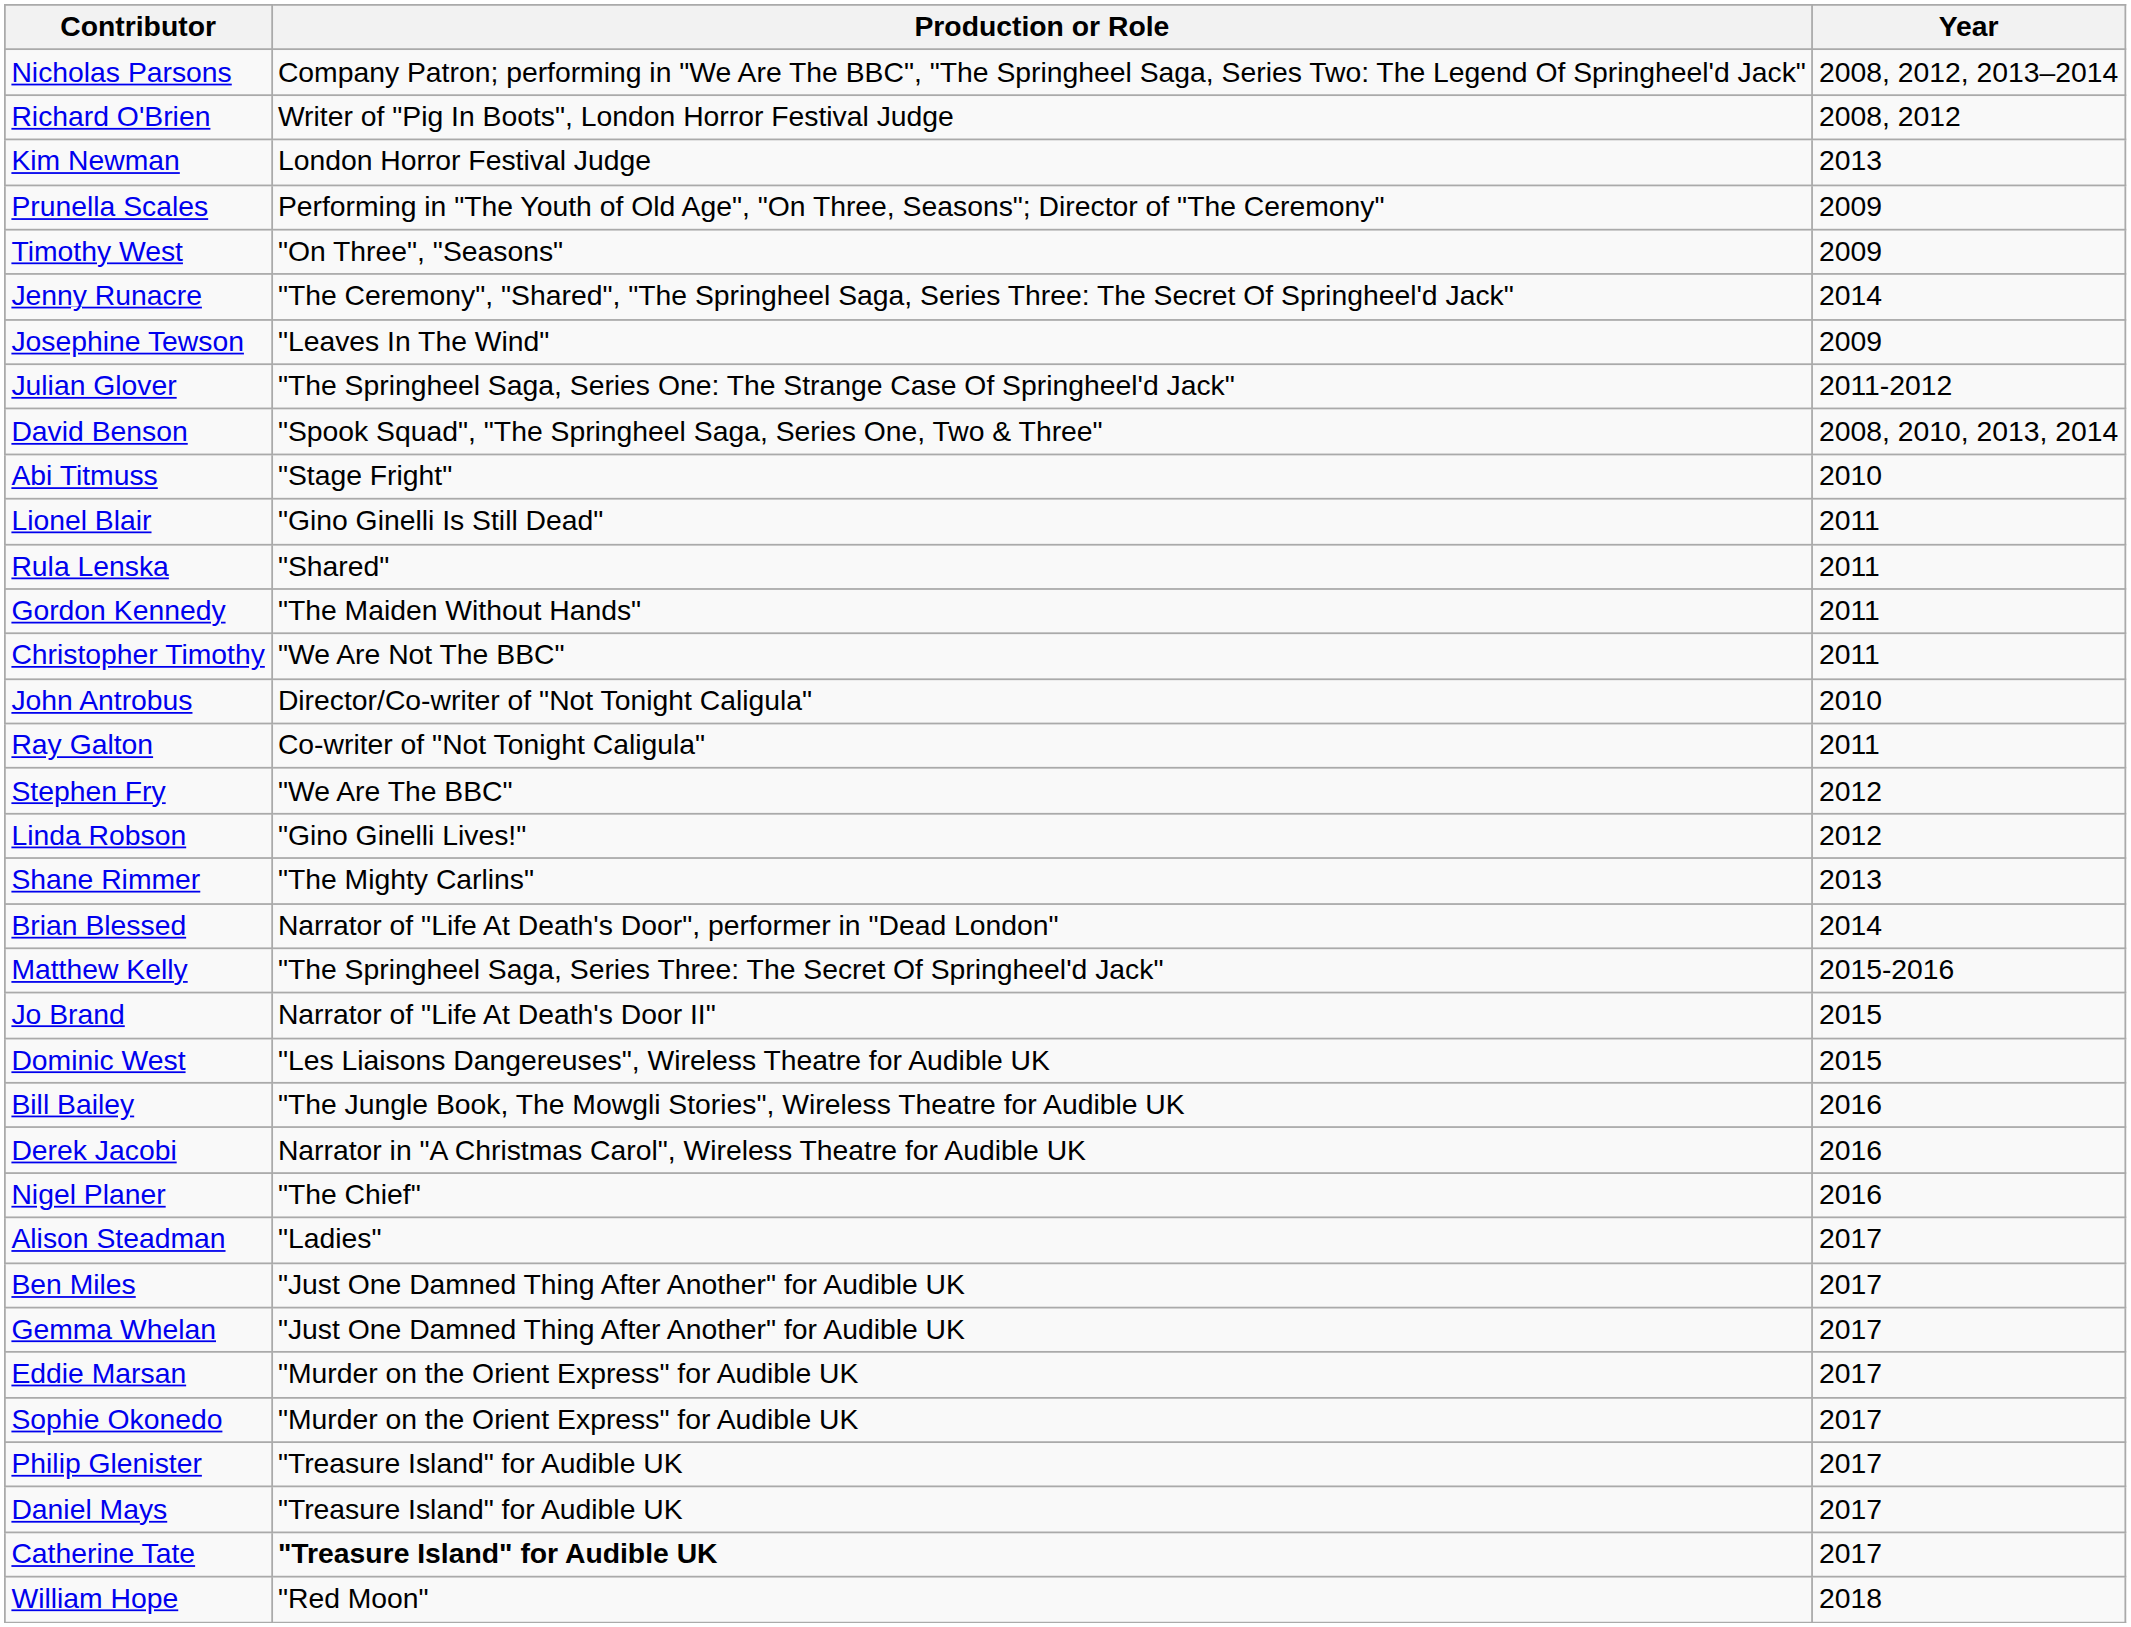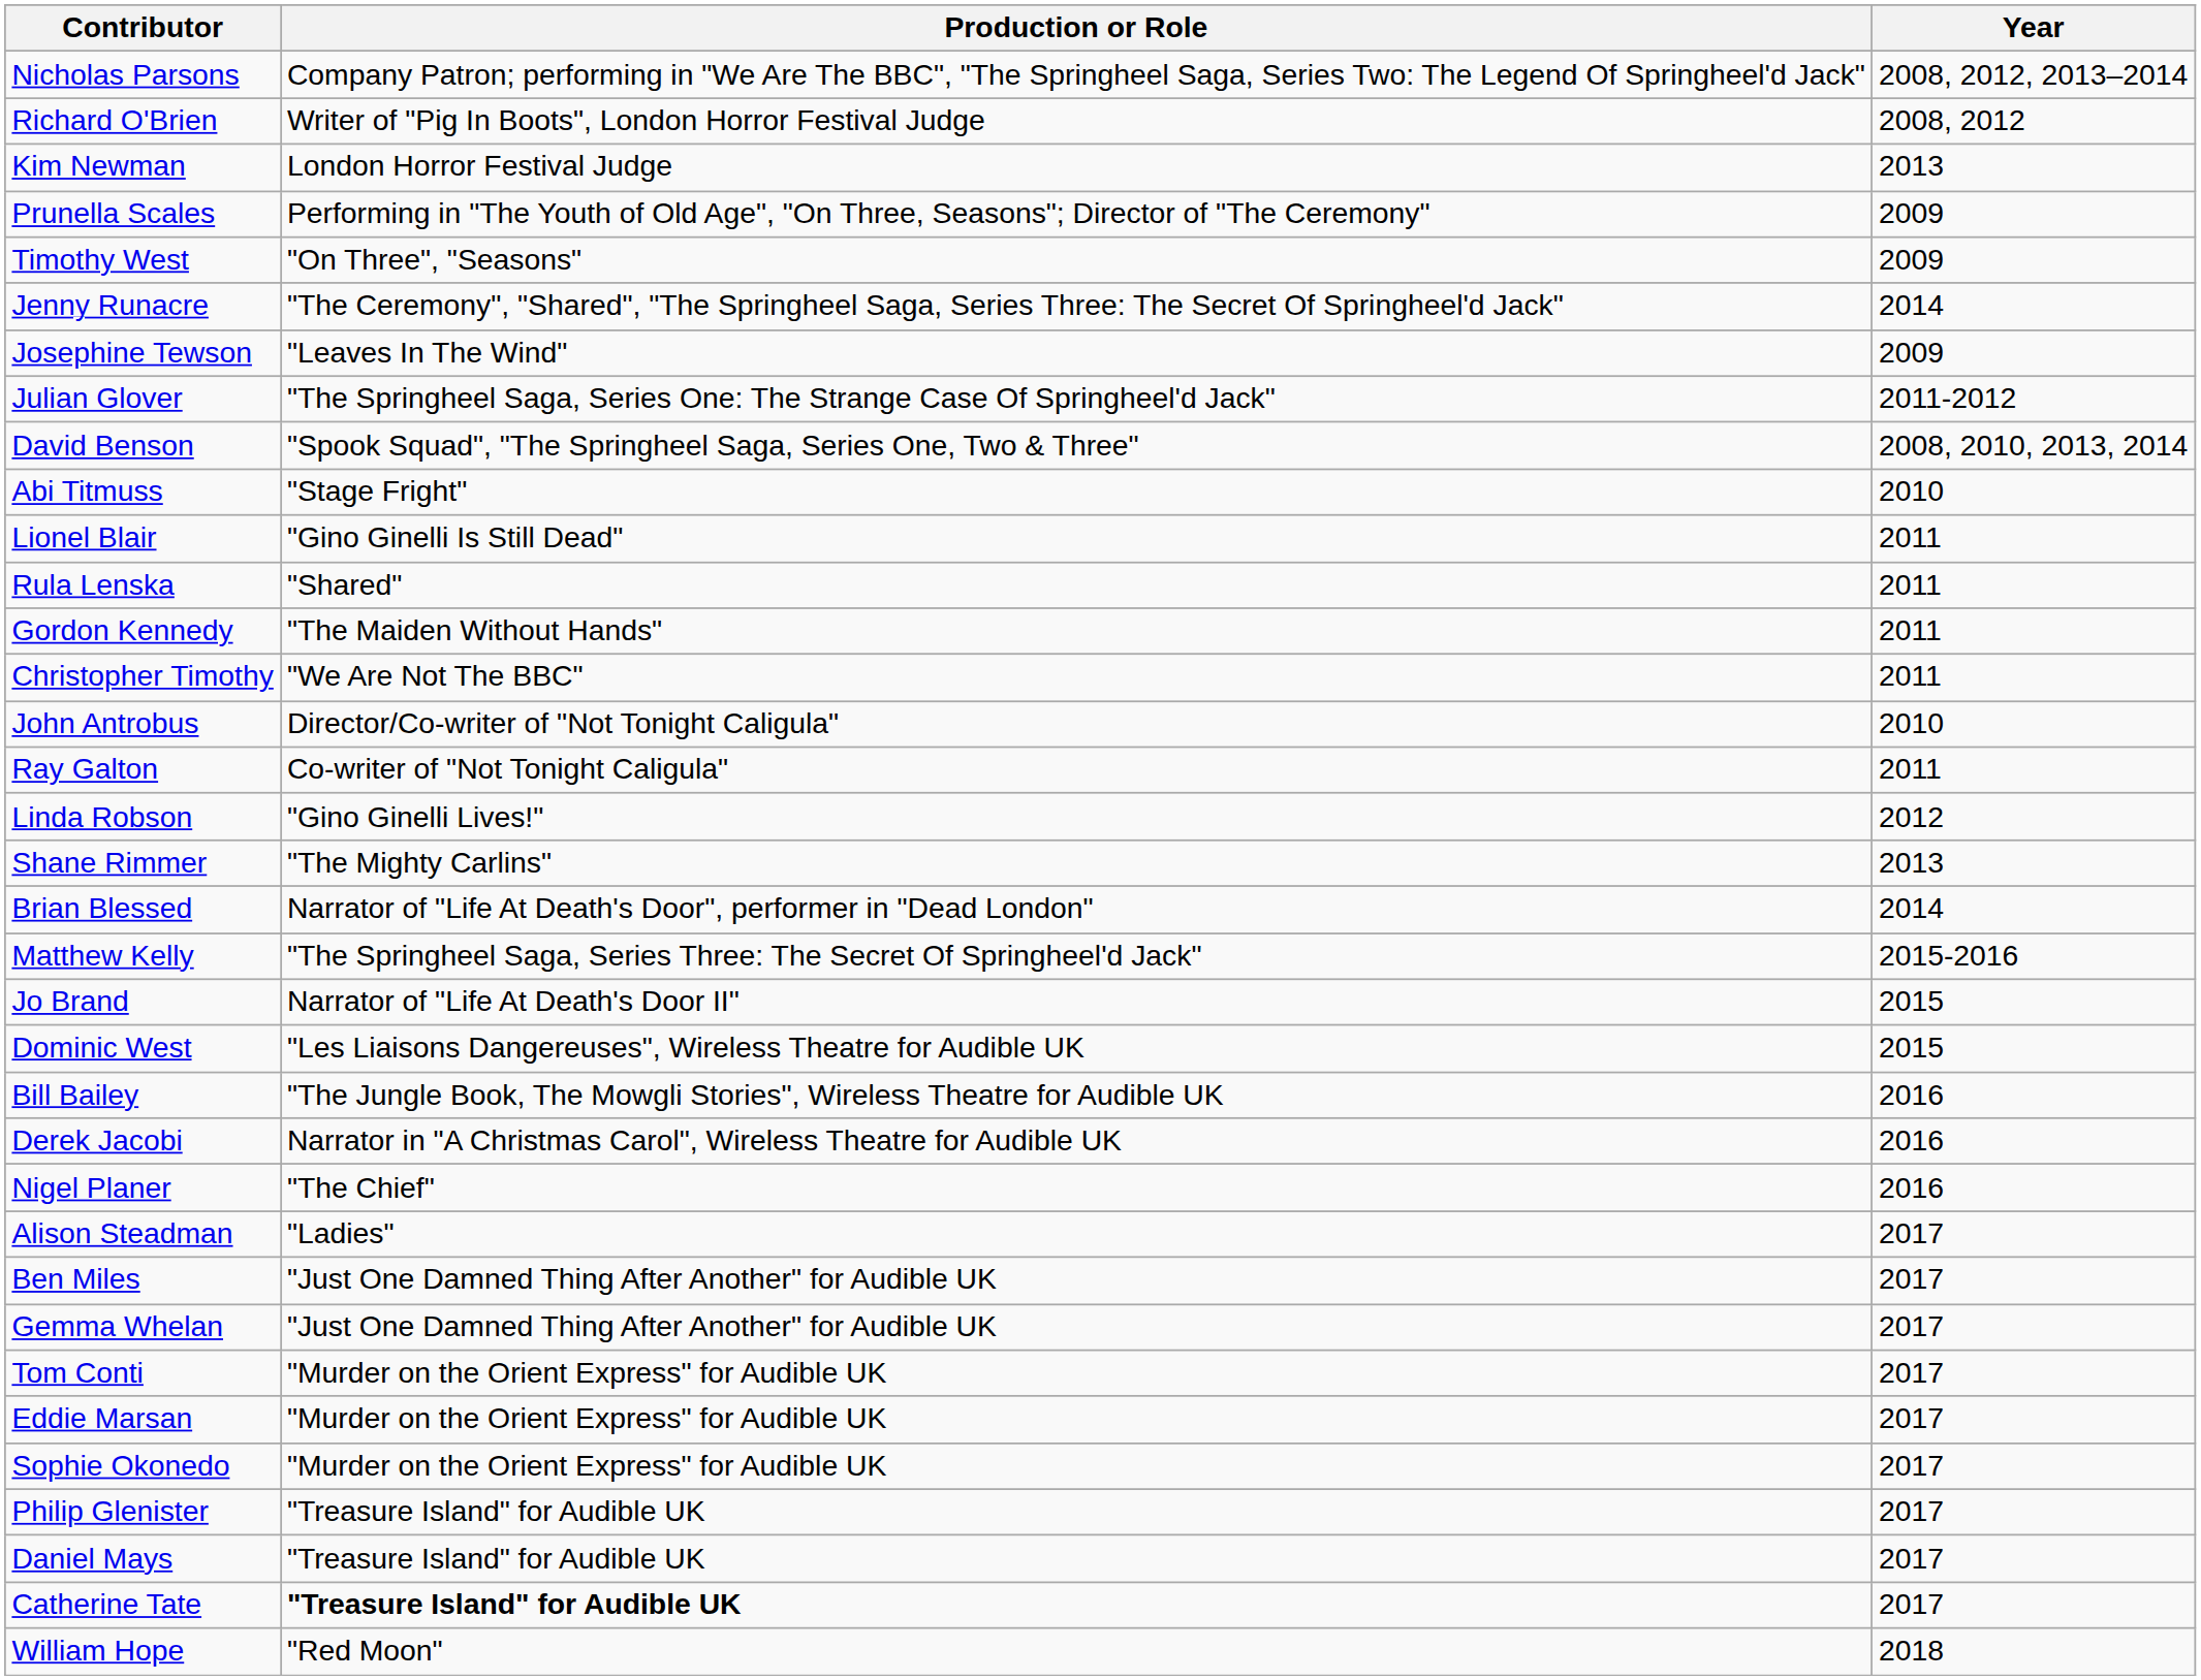 <table class="wikitable">
 <tr>
 <th>Contributor</th>
 <th>Production or Role</th>
 <th>Year</th>
 </tr>
 <tr>
 <td><a href='#'>Nicholas Parsons</a></td>
 <td>Company Patron; performing in "We Are The BBC", "The Springheel Saga, Series Two: The Legend Of Springheel'd Jack"</td>
 <td>2008, 2012, 2013–2014</td>
 </tr>
 <tr>
 <td><a href='#'>Richard O'Brien</a></td>
 <td>Writer of "Pig In Boots", London Horror Festival Judge</td>
 <td>2008, 2012</td>
 </tr>
 <tr>
 <td><a href='#'>Kim Newman</a></td>
 <td>London Horror Festival Judge</td>
 <td>2013</td>
 </tr>
 <tr>
 <td><a href='#'>Prunella Scales</a></td>
 <td>Performing in "The Youth of Old Age", "On Three, Seasons"; Director of "The Ceremony"</td>
 <td>2009</td>
 </tr>
 <tr>
 <td><a href='#'>Timothy West</a></td>
 <td>"On Three", "Seasons"</td>
 <td>2009</td>
 </tr>
 <tr>
 <td><a href='#'>Jenny Runacre</a></td>
 <td>"The Ceremony", "Shared", "The Springheel Saga, Series Three: The Secret Of Springheel'd Jack"</td>
 <td>2014</td>
 </tr>
 <tr>
 <td><a href='#'>Josephine Tewson</a></td>
 <td>"Leaves In The Wind"</td>
 <td>2009</td>
 </tr>
 <tr>
 <td><a href='#'>Julian Glover</a></td>
 <td>"The Springheel Saga, Series One: The Strange Case Of Springheel'd Jack"</td>
 <td>2011-2012</td>
 </tr>
 <tr>
 <td><a href='#'>David Benson</a></td>
 <td>"Spook Squad", "The Springheel Saga, Series One, Two & Three"</td>
 <td>2008, 2010, 2013, 2014</td>
 </tr>
 <tr>
 <td><a href='#'>Abi Titmuss</a></td>
 <td>"Stage Fright"</td>
 <td>2010</td>
 </tr>
 <tr>
 <td><a href='#'>Lionel Blair</a></td>
 <td>"Gino Ginelli Is Still Dead"</td>
 <td>2011</td>
 </tr>
 <tr>
 <td><a href='#'>Rula Lenska</a></td>
 <td>"Shared"</td>
 <td>2011</td>
 </tr>
 <tr>
 <td><a href='#'>Gordon Kennedy</a></td>
 <td>"The Maiden Without Hands"</td>
 <td>2011</td>
 </tr>
 <tr>
 <td><a href='#'>Christopher Timothy</a></td>
 <td>"We Are Not The BBC"</td>
 <td>2011</td>
 </tr>
 <tr>
 <td><a href='#'>John Antrobus</a></td>
 <td>Director/Co-writer of "Not Tonight Caligula"</td>
 <td>2010</td>
 </tr>
 <tr>
 <td><a href='#'>Ray Galton</a></td>
 <td>Co-writer of "Not Tonight Caligula"</td>
 <td>2011</td>
 </tr>
 <tr>
-<td><a href='#'>Stephen Fry</a></td>
-<td>"We Are The BBC"</td>
-<td>2012</td>
-</tr>
-<tr>
 <td><a href='#'>Linda Robson</a></td>
 <td>"Gino Ginelli Lives!"</td>
 <td>2012</td>
 </tr>
 <tr>
 <td><a href='#'>Shane Rimmer</a></td>
 <td>"The Mighty Carlins"</td>
 <td>2013</td>
 </tr>
 <tr>
 <td><a href='#'>Brian Blessed</a></td>
 <td>Narrator of "Life At Death's Door", performer in "Dead London"</td>
 <td>2014</td>
 </tr>
 <tr>
 <td><a href='#'>Matthew Kelly</a></td>
 <td>"The Springheel Saga, Series Three: The Secret Of Springheel'd Jack"</td>
 <td>2015-2016</td>
 </tr>
 <tr>
 <td><a href='#'>Jo Brand</a></td>
 <td>Narrator of "Life At Death's Door II"</td>
 <td>2015</td>
 </tr>
 <tr>
 <td><a href='#'>Dominic West</a></td>
 <td>"Les Liaisons Dangereuses", Wireless Theatre for Audible UK</td>
 <td>2015</td>
 </tr>
 <tr>
 <td><a href='#'>Bill Bailey</a></td>
 <td>"The Jungle Book, The Mowgli Stories", Wireless Theatre for Audible UK</td>
 <td>2016</td>
 </tr>
 <tr>
 <td><a href='#'>Derek Jacobi</a></td>
 <td>Narrator in "A Christmas Carol", Wireless Theatre for Audible UK</td>
 <td>2016</td>
 </tr>
 <tr>
 <td><a href='#'>Nigel Planer</a></td>
 <td>"The Chief"</td>
 <td>2016</td>
 </tr>
 <tr>
 <td><a href='#'>Alison Steadman</a></td>
 <td>"Ladies"</td>
 <td>2017</td>
 </tr>
 <tr>
 <td><a href='#'>Ben Miles</a></td>
 <td>"Just One Damned Thing After Another" for Audible UK</td>
 <td>2017</td>
 </tr>
 <tr>
 <td><a href='#'>Gemma Whelan</a></td>
 <td>"Just One Damned Thing After Another" for Audible UK</td>
 <td>2017</td>
 </tr>
 <tr>
+<td><a href='#'>Tom Conti</a></td>
+<td>"Murder on the Orient Express" for Audible UK</td>
+<td>2017</td>
+</tr>
+<tr>
 <td><a href='#'>Eddie Marsan</a></td>
 <td>"Murder on the Orient Express" for Audible UK</td>
 <td>2017</td>
 </tr>
 <tr>
 <td><a href='#'>Sophie Okonedo</a></td>
 <td>"Murder on the Orient Express" for Audible UK</td>
 <td>2017</td>
 </tr>
 <tr>
 <td><a href='#'>Philip Glenister</a></td>
 <td>"Treasure Island" for Audible UK</td>
 <td>2017</td>
 </tr>
 <tr>
 <td><a href='#'>Daniel Mays</a></td>
 <td>"Treasure Island" for Audible UK</td>
 <td>2017</td>
 </tr>
 <tr>
 <td><a href='#'>Catherine Tate</a></td>
 <td><strong>"Treasure Island" for Audible UK</strong></td>
 <td>2017</td>
 </tr>
 <tr>
 <td><a href='#'>William Hope</a></td>
 <td>"Red Moon"</td>
 <td>2018</td>
 </tr>
 </table>
